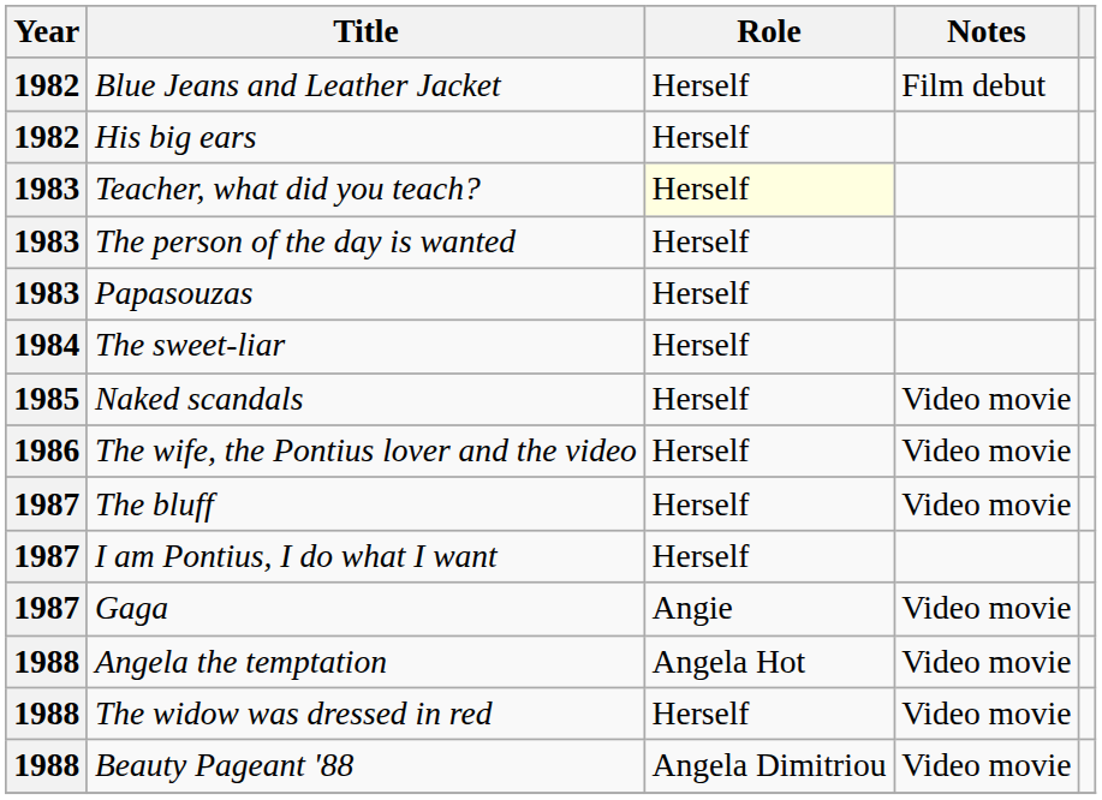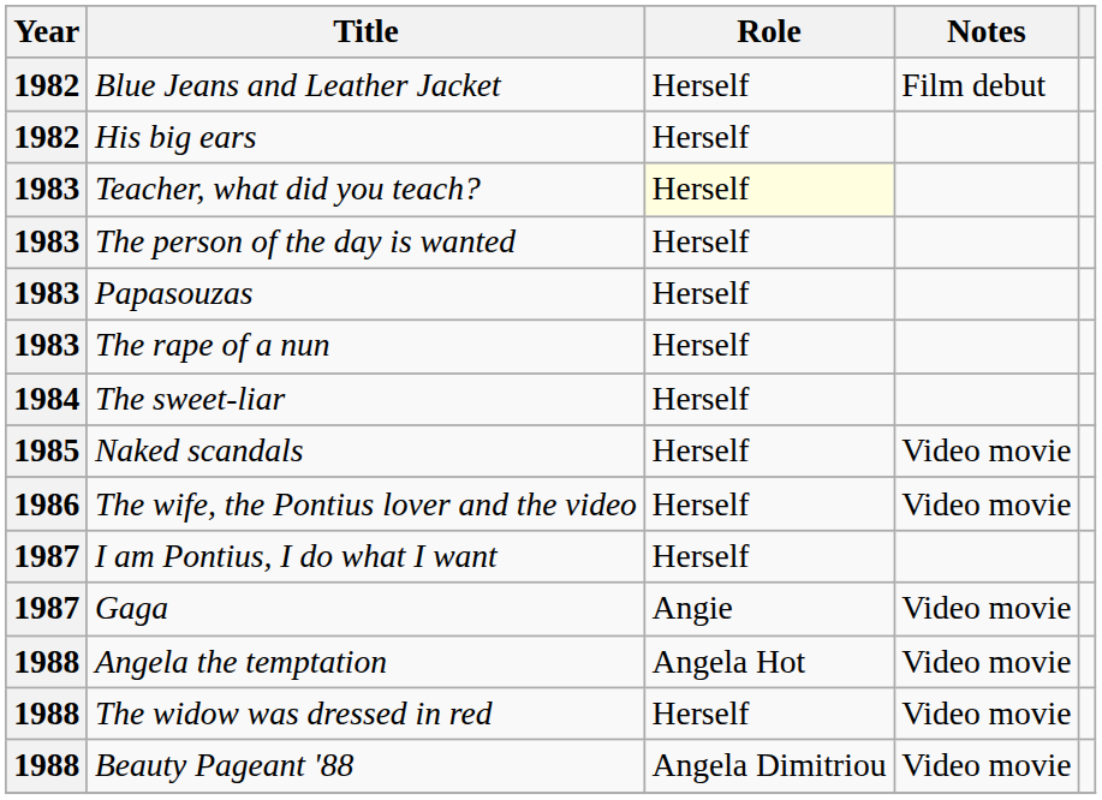 <table class="wikitable plainrowheaders sortable" style="margin-right: 0;">
 <tr>
 <th scope="col">Year</th>
 <th scope="col">Title</th>
 <th scope="col">Role</th>
 <th scope="col" class="unsortable">Notes</th>
 <th scope="col" class="unsortable"></th>
 </tr>
 <tr>
 <th scope="row">1982</th>
 <td><em>Blue Jeans and Leather Jacket</em></td>
 <td>Herself</td>
 <td>Film debut</td>
 <td></td>
 </tr>
 <tr>
 <th scope="row">1982</th>
 <td><em>His big ears</em></td>
 <td>Herself</td>
 <td></td>
 <td></td>
 </tr>
 <tr>
 <th scope="row">1983</th>
 <td><em>Teacher, what did you teach?</em></td>
 <td style="background: lightyellow;">Herself</td>
 <td></td>
 <td></td>
 </tr>
 <tr>
 <th scope="row">1983</th>
 <td><em>The person of the day is wanted</em></td>
 <td>Herself</td>
 <td></td>
 <td></td>
 </tr>
 <tr>
 <th scope="row">1983</th>
 <td><em>Papasouzas</em></td>
 <td>Herself</td>
 <td></td>
 <td></td>
 </tr>
 <tr>
+<th scope="row">1983</th>
+<td><em>The rape of a nun</em></td>
+<td>Herself</td>
+<td></td>
+<td></td>
+</tr>
+<tr>
 <th scope="row">1984</th>
 <td><em>The sweet-liar</em></td>
 <td>Herself</td>
 <td></td>
 <td></td>
 </tr>
 <tr>
 <th scope="row">1985</th>
 <td><em>Naked scandals</em></td>
 <td>Herself</td>
 <td>Video movie</td>
 <td></td>
 </tr>
 <tr>
 <th scope="row">1986</th>
 <td><em>The wife, the Pontius lover and the video</em></td>
-<td>Herself</td>
-<td>Video movie</td>
-<td></td>
-</tr>
-<tr>
-<th scope="row">1987</th>
-<td><em>The bluff</em></td>
 <td>Herself</td>
 <td>Video movie</td>
 <td></td>
 </tr>
 <tr>
 <th scope="row">1987</th>
 <td><em>I am Pontius, I do what I want</em></td>
 <td>Herself</td>
 <td></td>
 <td></td>
 </tr>
 <tr>
 <th scope="row">1987</th>
 <td><em>Gaga</em></td>
 <td>Angie</td>
 <td>Video movie</td>
 <td></td>
 </tr>
 <tr>
 <th scope="row">1988</th>
 <td><em>Angela the temptation</em></td>
 <td>Angela Hot</td>
 <td>Video movie</td>
 <td></td>
 </tr>
 <tr>
 <th scope="row">1988</th>
 <td><em>The widow was dressed in red</em></td>
 <td>Herself</td>
 <td>Video movie</td>
 <td></td>
 </tr>
 <tr>
 <th scope="row">1988</th>
 <td><em>Beauty Pageant '88</em></td>
 <td>Angela Dimitriou</td>
 <td>Video movie</td>
 <td></td>
 </tr>
 <tr>
 </tr>
 </table>
